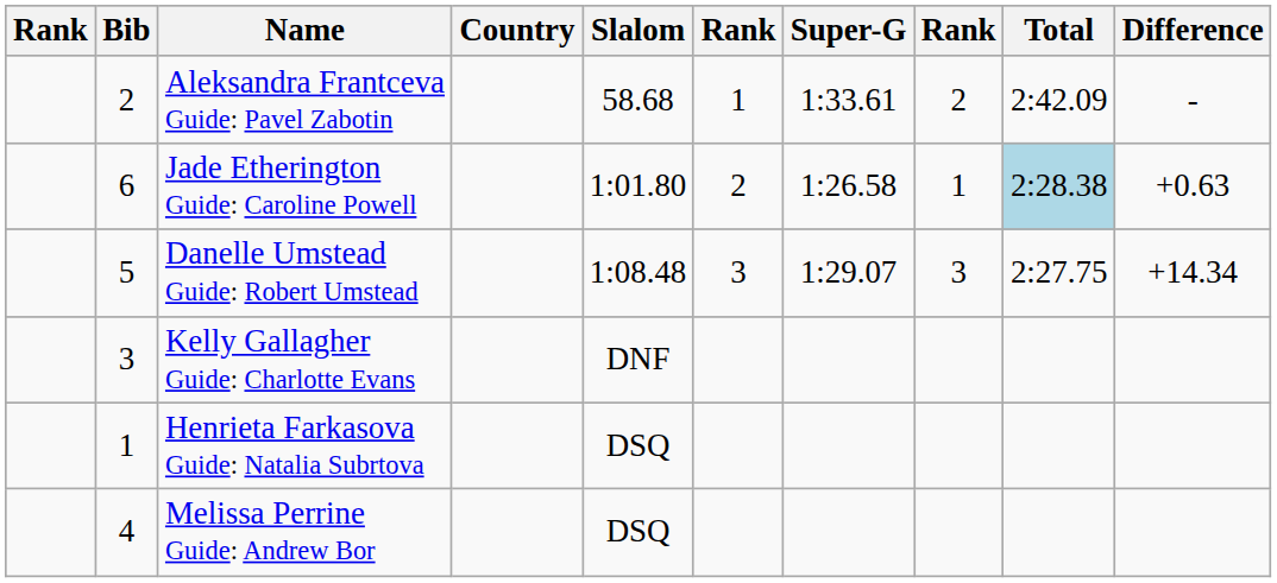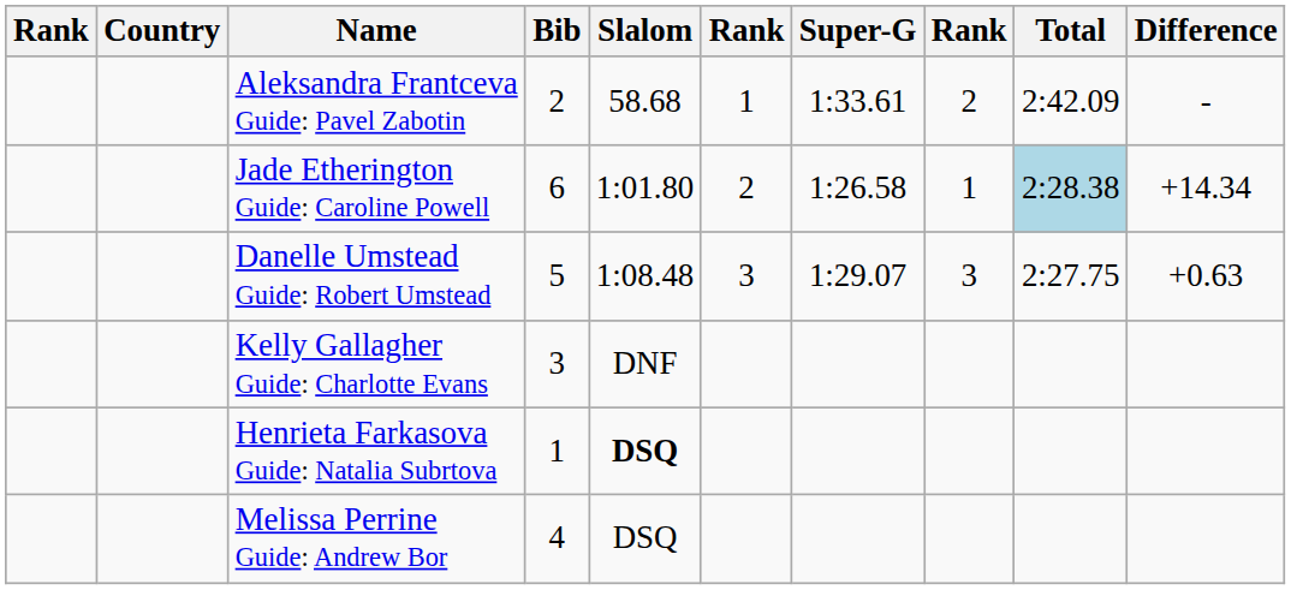 <table class="wikitable sortable" style="text-align:center">
 <tr>
 <th>Rank</th>
+<th>Country</th>
+<th>Name</th>
 <th>Bib</th>
-<th>Name</th>
-<th>Country</th>
 <th>Slalom</th>
 <th>Rank</th>
 <th>Super-G</th>
 <th>Rank</th>
 <th>Total</th>
 <th>Difference</th>
 </tr>
 <tr>
 <td></td>
+<td align=left></td>
+<td align=left><a href='#'>Aleksandra Frantceva</a><br><small><a href='#'>Guide</a>: <a href='#'>Pavel Zabotin</a></small></td>
 <td>2</td>
-<td align=left><a href='#'>Aleksandra Frantceva</a><br><small><a href='#'>Guide</a>: <a href='#'>Pavel Zabotin</a></small></td>
-<td align=left></td>
 <td>58.68</td>
 <td>1</td>
 <td>1:33.61</td>
 <td>2</td>
 <td>2:42.09</td>
 <td>-</td>
 </tr>
 <tr>
 <td></td>
+<td align=left></td>
+<td align=left><a href='#'>Jade Etherington</a><br><small><a href='#'>Guide</a>: <a href='#'>Caroline Powell</a></small></td>
 <td>6</td>
-<td align=left><a href='#'>Jade Etherington</a><br><small><a href='#'>Guide</a>: <a href='#'>Caroline Powell</a></small></td>
-<td align=left></td>
 <td>1:01.80</td>
 <td>2</td>
 <td>1:26.58</td>
 <td>1</td>
 <td style="background: lightblue;">2:28.38</td>
-<td>+0.63</td>
+<td>+14.34</td>
 </tr>
 <tr>
 <td></td>
+<td align=left></td>
+<td align=left><a href='#'>Danelle Umstead</a><br><small><a href='#'>Guide</a>: <a href='#'>Robert Umstead</a></small></td>
 <td>5</td>
-<td align=left><a href='#'>Danelle Umstead</a><br><small><a href='#'>Guide</a>: <a href='#'>Robert Umstead</a></small></td>
-<td align=left></td>
 <td>1:08.48</td>
 <td>3</td>
 <td>1:29.07</td>
 <td>3</td>
 <td>2:27.75</td>
-<td>+14.34</td>
+<td>+0.63</td>
 </tr>
 <tr>
 <td></td>
+<td align=left></td>
+<td align=left><a href='#'>Kelly Gallagher</a><br><small><a href='#'>Guide</a>: <a href='#'>Charlotte Evans</a> </small></td>
 <td>3</td>
-<td align=left><a href='#'>Kelly Gallagher</a><br><small><a href='#'>Guide</a>: <a href='#'>Charlotte Evans</a> </small></td>
-<td align=left></td>
 <td>DNF</td>
 <td></td>
 <td></td>
 <td></td>
 <td></td>
 <td></td>
 </tr>
 <tr>
 <td></td>
+<td align=left></td>
+<td align=left><a href='#'>Henrieta Farkasova</a><br><small><a href='#'>Guide</a>: <a href='#'>Natalia Subrtova</a></small></td>
 <td>1</td>
-<td align=left><a href='#'>Henrieta Farkasova</a><br><small><a href='#'>Guide</a>: <a href='#'>Natalia Subrtova</a></small></td>
-<td align=left></td>
-<td>DSQ</td>
+<td><strong>DSQ</strong></td>
 <td></td>
 <td></td>
 <td></td>
 <td></td>
 <td></td>
 </tr>
 <tr>
 <td></td>
+<td align=left></td>
+<td align=left><a href='#'>Melissa Perrine</a><br><small><a href='#'>Guide</a>: <a href='#'>Andrew Bor</a></small></td>
 <td>4</td>
-<td align=left><a href='#'>Melissa Perrine</a><br><small><a href='#'>Guide</a>: <a href='#'>Andrew Bor</a></small></td>
-<td align=left></td>
 <td>DSQ</td>
 <td></td>
 <td></td>
 <td></td>
 <td></td>
 <td></td>
 </tr>
 </table>
